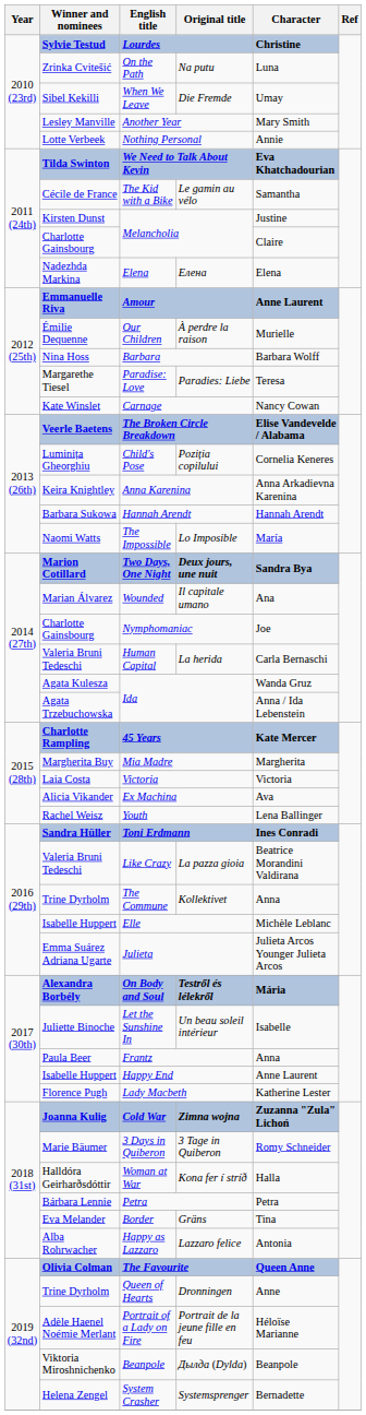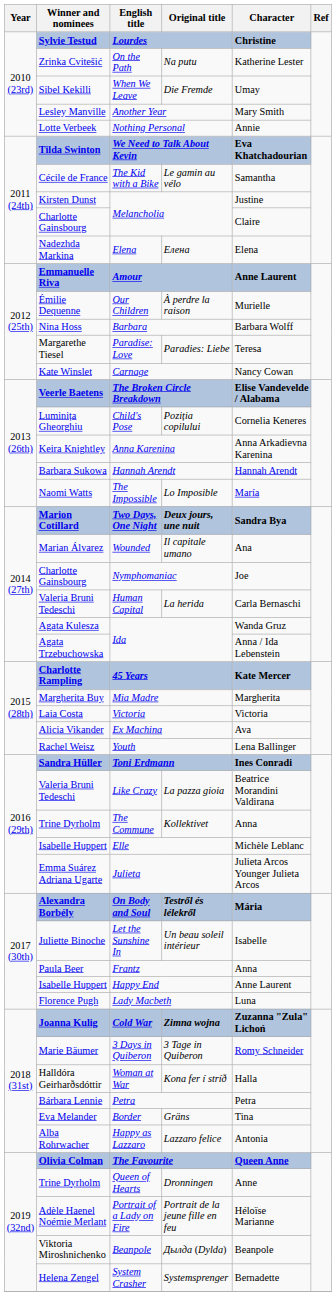 <table class="wikitable" width="82%" cellpadding="5">
 <tr>
 <th width="50"><strong>Year</strong></th>
 <th width="200"><strong>Winner and nominees</strong></th>
 <th width="200"><strong>English title</strong></th>
 <th width="200"><strong>Original title</strong></th>
 <th width="200">Character</th>
 <th width="25"><strong>Ref</strong></th>
 </tr>
 <tr>
 <td rowspan="5" style="text-align:center;">2010<br><a href='#'>(23rd)</a></td>
 <td style="background:#B0C4DE;"><strong><a href='#'>Sylvie Testud</a></strong></td>
 <td colspan="2" style="background:#B0C4DE;"><strong><em><a href='#'>Lourdes</a></em></strong></td>
 <td style="background:#B0C4DE;"><strong>Christine</strong></td>
 <td rowspan="5"><br></td>
 </tr>
 <tr>
 <td><a href='#'>Zrinka Cvitešić</a></td>
 <td><em><a href='#'>On the Path</a></em></td>
 <td><em>Na putu</em></td>
-<td>Luna</td>
+<td>Katherine Lester</td>
 </tr>
 <tr>
 <td><a href='#'>Sibel Kekilli</a></td>
 <td><em><a href='#'>When We Leave</a></em></td>
 <td><em>Die Fremde</em></td>
 <td>Umay</td>
 </tr>
 <tr>
 <td><a href='#'>Lesley Manville</a></td>
 <td colspan="2"><em><a href='#'>Another Year</a></em></td>
 <td>Mary Smith</td>
 </tr>
 <tr>
 <td><a href='#'>Lotte Verbeek</a></td>
 <td colspan="2"><em><a href='#'>Nothing Personal</a></em></td>
 <td>Annie</td>
 </tr>
 <tr>
 <td rowspan="5" style="text-align:center;">2011<br><a href='#'>(24th)</a></td>
 <td style="background:#B0C4DE;"><strong><a href='#'>Tilda Swinton</a></strong></td>
 <td colspan="2" style="background:#B0C4DE;"><strong><em><a href='#'>We Need to Talk About Kevin</a></em></strong></td>
 <td style="background:#B0C4DE;"><strong>Eva Khatchadourian</strong></td>
 <td rowspan="5"><br></td>
 </tr>
 <tr>
 <td><a href='#'>Cécile de France</a></td>
 <td><em><a href='#'>The Kid with a Bike</a></em></td>
 <td><em>Le gamin au vélo</em></td>
 <td>Samantha</td>
 </tr>
 <tr>
 <td><a href='#'>Kirsten Dunst</a></td>
 <td colspan="2" rowspan="2"><em><a href='#'>Melancholia</a></em></td>
 <td>Justine</td>
 </tr>
 <tr>
 <td><a href='#'>Charlotte Gainsbourg</a></td>
 <td>Claire</td>
 </tr>
 <tr>
 <td><a href='#'>Nadezhda Markina</a></td>
 <td><em><a href='#'>Elena</a></em></td>
 <td><em>Елена</em></td>
 <td>Elena</td>
 </tr>
 <tr>
 <td rowspan="5" style="text-align:center;">2012<br><a href='#'>(25th)</a></td>
 <td style="background:#B0C4DE;"><strong><a href='#'>Emmanuelle Riva</a></strong></td>
 <td colspan="2" style="background:#B0C4DE;"><strong><em><a href='#'>Amour</a></em></strong></td>
 <td style="background:#B0C4DE;"><strong>Anne Laurent</strong></td>
 <td rowspan="5"><br></td>
 </tr>
 <tr>
 <td><a href='#'>Émilie Dequenne</a></td>
 <td><em><a href='#'>Our Children</a></em></td>
 <td><em>À perdre la raison</em></td>
 <td>Murielle</td>
 </tr>
 <tr>
 <td><a href='#'>Nina Hoss</a></td>
 <td colspan="2"><em><a href='#'>Barbara</a></em></td>
 <td>Barbara Wolff</td>
 </tr>
 <tr>
 <td>Margarethe Tiesel</td>
 <td><em><a href='#'>Paradise: Love</a></em></td>
 <td><em>Paradies: Liebe</em></td>
 <td>Teresa</td>
 </tr>
 <tr>
 <td><a href='#'>Kate Winslet</a></td>
 <td colspan="2"><em><a href='#'>Carnage</a></em></td>
 <td>Nancy Cowan</td>
 </tr>
 <tr>
 <td rowspan="5" style="text-align:center;">2013<br><a href='#'>(26th)</a></td>
 <td style="background:#B0C4DE;"><strong><a href='#'>Veerle Baetens</a></strong></td>
 <td colspan="2" style="background:#B0C4DE;"><strong><em><a href='#'>The Broken Circle Breakdown</a></em></strong></td>
 <td style="background:#B0C4DE;"><strong>Elise Vandevelde / Alabama</strong></td>
 <td rowspan="5"><br></td>
 </tr>
 <tr>
 <td><a href='#'>Luminița Gheorghiu</a></td>
 <td><em><a href='#'>Child's Pose</a></em></td>
 <td><em>Poziția copilului</em></td>
 <td>Cornelia Keneres</td>
 </tr>
 <tr>
 <td><a href='#'>Keira Knightley</a></td>
 <td colspan="2"><em><a href='#'>Anna Karenina</a></em></td>
 <td>Anna Arkadievna Karenina</td>
 </tr>
 <tr>
 <td><a href='#'>Barbara Sukowa</a></td>
 <td colspan="2"><em><a href='#'>Hannah Arendt</a></em></td>
 <td><a href='#'>Hannah Arendt</a></td>
 </tr>
 <tr>
 <td><a href='#'>Naomi Watts</a></td>
 <td><em><a href='#'>The Impossible</a></em></td>
 <td><em>Lo Imposible</em></td>
 <td><a href='#'>María</a></td>
 </tr>
 <tr>
 <td rowspan="6" style="text-align:center;">2014<br><a href='#'>(27th)</a></td>
 <td style="background:#B0C4DE;"><strong><a href='#'>Marion Cotillard</a></strong></td>
 <td style="background:#B0C4DE;"><strong><em><a href='#'>Two Days, One Night</a></em></strong></td>
 <td style="background:#B0C4DE;"><strong><em>Deux jours, une nuit</em></strong></td>
 <td style="background:#B0C4DE;"><strong>Sandra Bya</strong></td>
 <td rowspan="6"><br></td>
 </tr>
 <tr>
 <td><a href='#'>Marian Álvarez</a></td>
 <td><em><a href='#'>Wounded</a></em></td>
 <td><em>Il capitale umano</em></td>
 <td>Ana</td>
 </tr>
 <tr>
 <td><a href='#'>Charlotte Gainsbourg</a></td>
 <td colspan="2"><em><a href='#'>Nymphomaniac</a></em></td>
 <td>Joe</td>
 </tr>
 <tr>
 <td><a href='#'>Valeria Bruni Tedeschi</a></td>
 <td><em><a href='#'>Human Capital</a></em></td>
 <td><em>La herida</em></td>
 <td>Carla Bernaschi</td>
 </tr>
 <tr>
 <td><a href='#'>Agata Kulesza</a></td>
 <td colspan="2" rowspan="2"><em><a href='#'>Ida</a></em></td>
 <td>Wanda Gruz</td>
 </tr>
 <tr>
 <td><a href='#'>Agata Trzebuchowska</a></td>
 <td>Anna / Ida Lebenstein</td>
 </tr>
 <tr>
 <td rowspan="5" style="text-align:center;">2015<br><a href='#'>(28th)</a></td>
 <td style="background:#B0C4DE;"><strong><a href='#'>Charlotte Rampling</a></strong></td>
 <td colspan="2" style="background:#B0C4DE;"><strong><em><a href='#'>45 Years</a></em></strong></td>
 <td style="background:#B0C4DE;"><strong>Kate Mercer</strong></td>
 <td rowspan="5"><br></td>
 </tr>
 <tr>
 <td><a href='#'>Margherita Buy</a></td>
 <td colspan="2"><em><a href='#'>Mia Madre</a></em></td>
 <td>Margherita</td>
 </tr>
 <tr>
 <td><a href='#'>Laia Costa</a></td>
 <td colspan="2"><em><a href='#'>Victoria</a></em></td>
 <td>Victoria</td>
 </tr>
 <tr>
 <td><a href='#'>Alicia Vikander</a></td>
 <td colspan="2"><em><a href='#'>Ex Machina</a></em></td>
 <td>Ava</td>
 </tr>
 <tr>
 <td><a href='#'>Rachel Weisz</a></td>
 <td colspan="2"><em><a href='#'>Youth</a></em></td>
 <td>Lena Ballinger</td>
 </tr>
 <tr>
 <td rowspan="5" style="text-align:center;">2016<br><a href='#'>(29th)</a></td>
 <td style="background:#B0C4DE;"><strong><a href='#'>Sandra Hüller</a></strong></td>
 <td colspan="2" style="background:#B0C4DE;"><strong><em><a href='#'>Toni Erdmann</a></em></strong></td>
 <td style="background:#B0C4DE;"><strong>Ines Conradi</strong></td>
 <td rowspan="5"><br></td>
 </tr>
 <tr>
 <td><a href='#'>Valeria Bruni Tedeschi</a></td>
 <td><em><a href='#'>Like Crazy</a></em></td>
 <td><em>La pazza gioia</em></td>
 <td>Beatrice Morandini Valdirana</td>
 </tr>
 <tr>
 <td><a href='#'>Trine Dyrholm</a></td>
 <td><em><a href='#'>The Commune</a></em></td>
 <td><em>Kollektivet</em></td>
 <td>Anna</td>
 </tr>
 <tr>
 <td><a href='#'>Isabelle Huppert</a></td>
 <td colspan="2"><em><a href='#'>Elle</a></em></td>
 <td>Michèle Leblanc</td>
 </tr>
 <tr>
 <td><a href='#'>Emma Suárez</a><br><a href='#'>Adriana Ugarte</a></td>
 <td colspan="2"><em><a href='#'>Julieta</a></em></td>
 <td>Julieta Arcos<br>Younger Julieta Arcos</td>
 </tr>
 <tr>
 <td rowspan="5" style="text-align:center;">2017<br><a href='#'>(30th)</a></td>
 <td style="background:#B0C4DE;"><strong><a href='#'>Alexandra Borbély</a></strong></td>
 <td style="background:#B0C4DE;"><strong><em><a href='#'>On Body and Soul</a></em></strong></td>
 <td style="background:#B0C4DE;"><strong><em>Testről és lélekről</em></strong></td>
 <td style="background:#B0C4DE;"><strong>Mária</strong></td>
 <td rowspan="5"><br></td>
 </tr>
 <tr>
 <td><a href='#'>Juliette Binoche</a></td>
 <td><em><a href='#'>Let the Sunshine In</a></em></td>
 <td><em>Un beau soleil intérieur</em></td>
 <td>Isabelle</td>
 </tr>
 <tr>
 <td><a href='#'>Paula Beer</a></td>
 <td colspan="2"><em><a href='#'>Frantz</a></em></td>
 <td>Anna</td>
 </tr>
 <tr>
 <td><a href='#'>Isabelle Huppert</a></td>
 <td colspan="2"><em><a href='#'>Happy End</a></em></td>
 <td>Anne Laurent</td>
 </tr>
 <tr>
 <td><a href='#'>Florence Pugh</a></td>
 <td colspan="2"><em><a href='#'>Lady Macbeth</a></em></td>
-<td>Katherine Lester</td>
+<td>Luna</td>
 </tr>
 <tr>
 <td rowspan="6" style="text-align:center;">2018<br><a href='#'>(31st)</a></td>
 <td style="background:#B0C4DE;"><strong><a href='#'>Joanna Kulig</a></strong></td>
 <td style="background:#B0C4DE;"><strong><em><a href='#'>Cold War</a></em></strong></td>
 <td style="background:#B0C4DE;"><strong><em>Zimna wojna</em></strong></td>
 <td style="background:#B0C4DE;"><strong>Zuzanna "Zula" Lichoń</strong></td>
 <td rowspan="6"><br></td>
 </tr>
 <tr>
 <td><a href='#'>Marie Bäumer</a></td>
 <td><em><a href='#'>3 Days in Quiberon</a></em></td>
 <td><em>3 Tage in Quiberon</em></td>
 <td><a href='#'>Romy Schneider</a></td>
 </tr>
 <tr>
 <td>Halldóra Geirharðsdóttir</td>
 <td><em><a href='#'>Woman at War</a></em></td>
 <td><em>Kona fer í stríð</em></td>
 <td>Halla</td>
 </tr>
 <tr>
 <td><a href='#'>Bárbara Lennie</a></td>
 <td colspan="2"><em><a href='#'>Petra</a></em></td>
 <td>Petra</td>
 </tr>
 <tr>
 <td><a href='#'>Eva Melander</a></td>
 <td><em><a href='#'>Border</a></em></td>
 <td><em>Gräns</em></td>
 <td>Tina</td>
 </tr>
 <tr>
 <td><a href='#'>Alba Rohrwacher</a></td>
 <td><em><a href='#'>Happy as Lazzaro</a></em></td>
 <td><em>Lazzaro felice</em></td>
 <td>Antonia</td>
 </tr>
 <tr>
 <td rowspan="5" style="text-align:center;">2019<br><a href='#'>(32nd)</a></td>
 <td style="background:#B0C4DE;"><strong><a href='#'>Olivia Colman</a></strong></td>
 <td colspan="2" style="background:#B0C4DE;"><strong><em><a href='#'>The Favourite</a></em></strong></td>
 <td style="background:#B0C4DE;"><strong><a href='#'>Queen Anne</a></strong></td>
 <td rowspan="5"><br></td>
 </tr>
 <tr>
 <td><a href='#'>Trine Dyrholm</a></td>
 <td><em><a href='#'>Queen of Hearts</a></em></td>
 <td><em>Dronningen</em></td>
 <td>Anne</td>
 </tr>
 <tr>
 <td><a href='#'>Adèle Haenel</a><br><a href='#'>Noémie Merlant</a></td>
 <td><em><a href='#'>Portrait of a Lady on Fire</a></em></td>
 <td><em>Portrait de la jeune fille en feu</em></td>
 <td>Héloïse<br>Marianne</td>
 </tr>
 <tr>
 <td>Viktoria Miroshnichenko</td>
 <td><em><a href='#'>Beanpole</a></em></td>
 <td><em>Дылда</em> (<em>Dylda</em>)</td>
 <td>Beanpole</td>
 </tr>
 <tr>
 <td><a href='#'>Helena Zengel</a></td>
 <td><em><a href='#'>System Crasher</a></em></td>
 <td><em>Systemsprenger</em></td>
 <td>Bernadette</td>
 </tr>
 <tr>
 </tr>
 </table>
